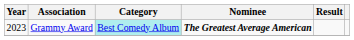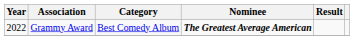 <table class="wikitable unsortable">
 <tr>
 <th>Year</th>
 <th>Association</th>
 <th>Category</th>
 <th>Nominee</th>
 <th>Result</th>
 <th class=unsortable></th>
 </tr>
 <tr>
-<td>2023</td>
+<td>2022</td>
 <td><a href='#'>Grammy Award</a></td>
-<td style="background: paleturquoise;"><a href='#'>Best Comedy Album</a></td>
+<td><a href='#'>Best Comedy Album</a></td>
 <td><strong><em>The Greatest Average American</em></strong></td>
 <td></td>
 <td></td>
 </tr>
 <tr>
 </tr>
 </table>
